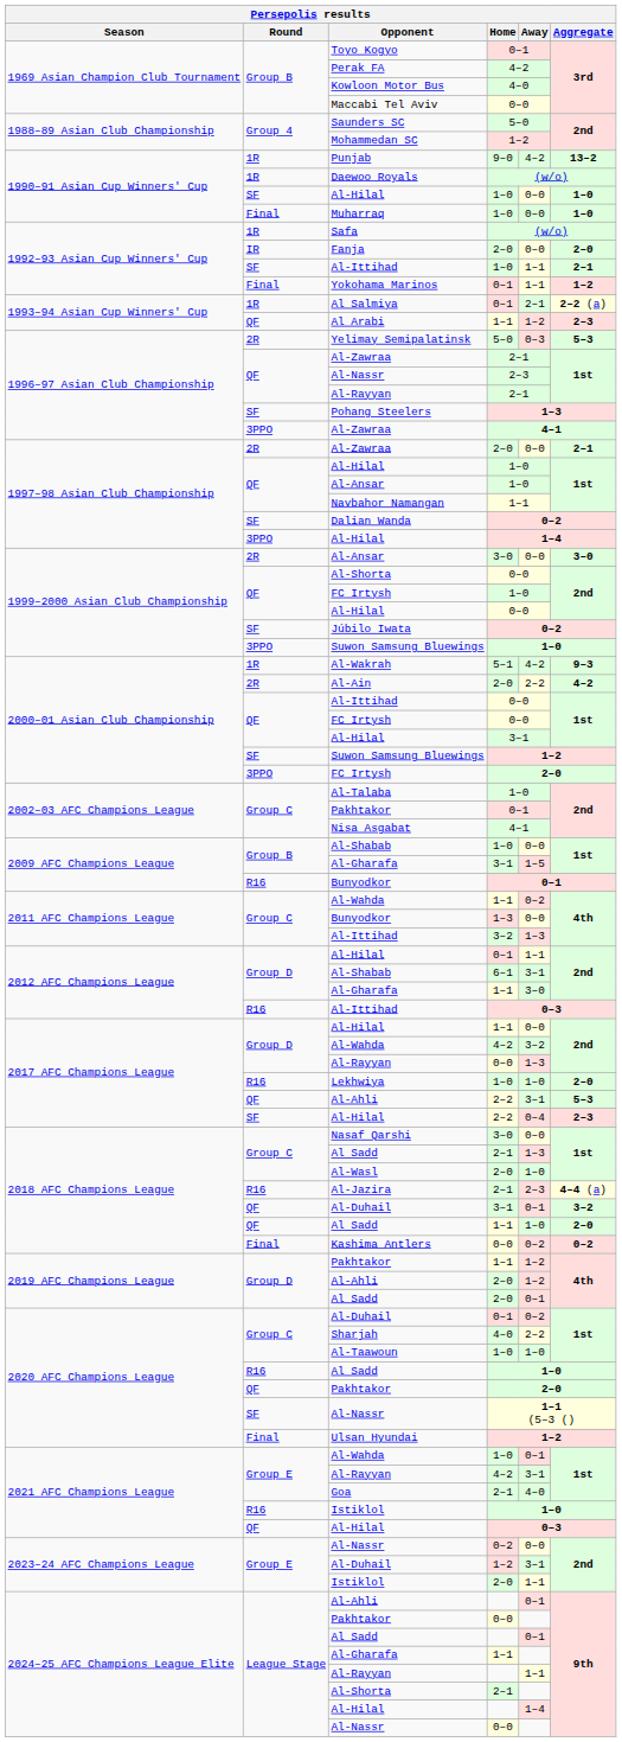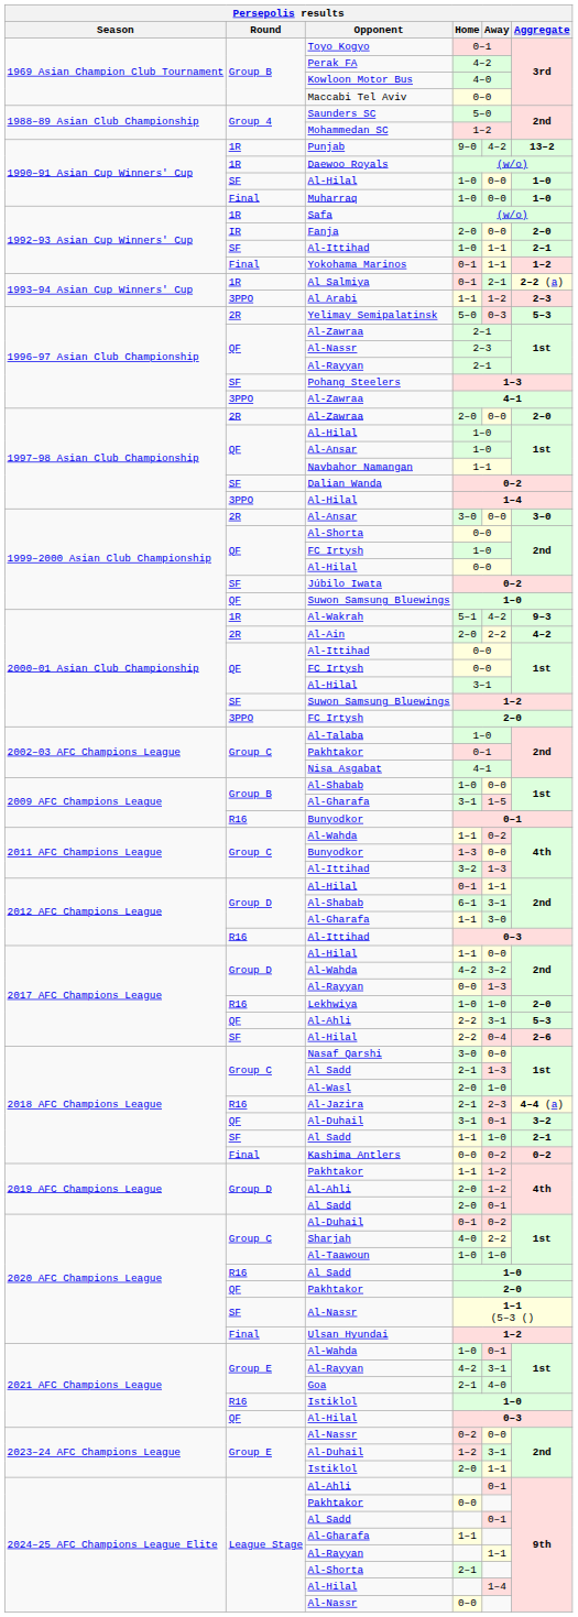 <table class="wikitable">
 <tr>
 <th colspan="6"><a href='#'>Persepolis</a> results</th>
 </tr>
 <tr>
 <th>Season</th>
 <th>Round</th>
 <th>Opponent</th>
 <th>Home</th>
 <th>Away</th>
 <th><a href='#'>Aggregate</a></th>
 </tr>
 <tr>
 <td rowspan="4"><a href='#'>1969 Asian Champion Club Tournament</a></td>
 <td rowspan="4"><a href='#'>Group B</a></td>
 <td> <a href='#'>Toyo Kogyo</a></td>
 <td colspan="2" bgcolor="#ffdddd" style="text-align:center;">0–1</td>
 <td rowspan="4" bgcolor="#ffdddd" style="text-align:center;"><strong>3rd</strong></td>
 </tr>
 <tr>
 <td> <a href='#'>Perak FA</a></td>
 <td colspan="2" bgcolor="#ddffdd" style="text-align:center;">4–2</td>
 </tr>
 <tr>
 <td> <a href='#'>Kowloon Motor Bus</a></td>
 <td colspan="2" bgcolor="#ddffdd" style="text-align:center;">4–0</td>
 </tr>
 <tr>
 <td>Maccabi Tel Aviv</td>
 <td colspan="2" bgcolor="#ffffdd" style="text-align:center;">0–0</td>
 </tr>
 <tr>
 <td rowspan="2"><a href='#'>1988–89 Asian Club Championship</a></td>
 <td rowspan="2"><a href='#'>Group 4</a></td>
 <td> <a href='#'>Saunders SC</a></td>
 <td colspan="2" bgcolor="#ddffdd" style="text-align:center;">5–0</td>
 <td rowspan="2" bgcolor="#ffdddd" style="text-align:center;"><strong>2nd</strong></td>
 </tr>
 <tr>
 <td> <a href='#'>Mohammedan SC</a></td>
 <td colspan="2" bgcolor="#ffdddd" style="text-align:center;">1–2</td>
 </tr>
 <tr>
 <td rowspan="4"><a href='#'>1990–91 Asian Cup Winners' Cup</a></td>
 <td><a href='#'>1R</a></td>
 <td> <a href='#'>Punjab</a></td>
 <td bgcolor="#ddffdd" style="text-align:center;">9–0</td>
 <td bgcolor="#ddffdd" style="text-align:center;">4–2</td>
 <td bgcolor="#ddffdd" style="text-align:center;"><strong>13–2</strong></td>
 </tr>
 <tr>
 <td><a href='#'>1R</a></td>
 <td> <a href='#'>Daewoo Royals</a></td>
 <td colspan="3" bgcolor="#ddffdd" style="text-align:center;"><a href='#'>(w/o)</a></td>
 </tr>
 <tr>
 <td><a href='#'>SF</a></td>
 <td> <a href='#'>Al-Hilal</a></td>
 <td bgcolor="#ddffdd" style="text-align:center;">1–0</td>
 <td bgcolor="#ffffdd" style="text-align:center;">0–0</td>
 <td bgcolor="#ddffdd" style="text-align:center;"><strong>1–0</strong></td>
 </tr>
 <tr>
 <td><a href='#'>Final</a></td>
 <td> <a href='#'>Muharraq</a></td>
 <td bgcolor="#ddffdd" style="text-align:center;">1–0</td>
 <td bgcolor="#ddffdd" style="text-align:center;">0–0</td>
 <td bgcolor="#ddffdd" style="text-align:center;"><strong>1–0</strong></td>
 </tr>
 <tr>
 <td rowspan="4"><a href='#'>1992–93 Asian Cup Winners' Cup</a></td>
 <td><a href='#'>1R</a></td>
 <td> <a href='#'>Safa</a></td>
 <td colspan="3" bgcolor="#ddffdd" style="text-align:center;"><a href='#'>(w/o)</a></td>
 </tr>
 <tr>
 <td><a href='#'>IR</a></td>
 <td> <a href='#'>Fanja</a></td>
 <td bgcolor="#ddffdd" style="text-align:center;">2–0</td>
 <td bgcolor="#ffffdd" style="text-align:center;">0–0</td>
 <td bgcolor="#ddffdd" style="text-align:center;"><strong>2–0</strong></td>
 </tr>
 <tr>
 <td><a href='#'>SF</a></td>
 <td> <a href='#'>Al-Ittihad</a></td>
 <td bgcolor="#ddffdd" style="text-align:center;">1–0</td>
 <td bgcolor="#ffffdd" style="text-align:center;">1–1</td>
 <td bgcolor="#ddffdd" style="text-align:center;"><strong>2–1</strong></td>
 </tr>
 <tr>
 <td><a href='#'>Final</a></td>
 <td> <a href='#'>Yokohama Marinos</a></td>
 <td bgcolor="#ffdddd" style="text-align:center;">0–1</td>
 <td bgcolor="#ffffdd" style="text-align:center;">1–1</td>
 <td bgcolor="#ffdddd" style="text-align:center;"><strong>1–2</strong></td>
 </tr>
 <tr>
 <td rowspan="2"><a href='#'>1993–94 Asian Cup Winners' Cup</a></td>
 <td><a href='#'>1R</a></td>
 <td> <a href='#'>Al Salmiya</a></td>
 <td bgcolor="#ffdddd" style="text-align:center;">0–1</td>
 <td bgcolor="#ddffdd" style="text-align:center;">2–1</td>
 <td bgcolor="#ffffdd" style="text-align:center;"><strong>2–2</strong> (<a href='#'>a</a>)</td>
 </tr>
 <tr>
-<td><a href='#'>QF</a></td>
+<td><a href='#'>3PPO</a></td>
 <td> <a href='#'>Al Arabi</a></td>
 <td bgcolor="#ffffdd" style="text-align:center;">1–1</td>
 <td bgcolor="#ffdddd" style="text-align:center;">1–2</td>
 <td bgcolor="#ffdddd" style="text-align:center;"><strong>2–3</strong></td>
 </tr>
 <tr>
 <td rowspan="6"><a href='#'>1996–97 Asian Club Championship</a></td>
 <td><a href='#'>2R</a></td>
 <td> <a href='#'>Yelimay Semipalatinsk</a></td>
 <td bgcolor="#ddffdd" style="text-align:center;">5–0</td>
 <td bgcolor="#ffdddd" style="text-align:center;">0–3</td>
 <td bgcolor="#ddffdd" style="text-align:center;"><strong>5–3</strong></td>
 </tr>
 <tr>
 <td rowspan="3"><a href='#'>QF</a></td>
 <td> <a href='#'>Al-Zawraa</a></td>
 <td colspan="2" bgcolor="#ddffdd" style="text-align:center;">2–1</td>
 <td rowspan="3" bgcolor="#ddffdd" style="text-align:center;"><strong>1st</strong></td>
 </tr>
 <tr>
 <td> <a href='#'>Al-Nassr</a></td>
 <td colspan="2" bgcolor="#ddffdd" style="text-align:center;">2–3</td>
 </tr>
 <tr>
 <td> <a href='#'>Al-Rayyan</a></td>
 <td colspan="2" bgcolor="#ddffdd" style="text-align:center;">2–1</td>
 </tr>
 <tr>
 <td><a href='#'>SF</a></td>
 <td> <a href='#'>Pohang Steelers</a></td>
 <td colspan="3" bgcolor="#ffdddd" style="text-align:center;"><strong>1–3</strong></td>
 </tr>
 <tr>
 <td><a href='#'>3PPO</a></td>
 <td> <a href='#'>Al-Zawraa</a></td>
 <td colspan="3" bgcolor="#ddffdd" style="text-align:center;"><strong>4–1</strong></td>
 </tr>
 <tr>
 <td rowspan="6"><a href='#'>1997–98 Asian Club Championship</a></td>
 <td><a href='#'>2R</a></td>
 <td> <a href='#'>Al-Zawraa</a></td>
 <td bgcolor="#ddffdd" style="text-align:center;">2–0</td>
 <td bgcolor="#ffffdd" style="text-align:center;">0–0</td>
-<td bgcolor="#ddffdd" style="text-align:center;"><strong>2–1</strong></td>
+<td bgcolor="#ddffdd" style="text-align:center;"><strong>2–0</strong></td>
 </tr>
 <tr>
 <td rowspan="3"><a href='#'>QF</a></td>
 <td> <a href='#'>Al-Hilal</a></td>
 <td colspan="2" bgcolor="#ddffdd" style="text-align:center;">1–0</td>
 <td rowspan="3" bgcolor="#ddffdd" style="text-align:center;"><strong>1st</strong></td>
 </tr>
 <tr>
 <td> <a href='#'>Al-Ansar</a></td>
 <td colspan="2" bgcolor="#ddffdd" style="text-align:center;">1–0</td>
 </tr>
 <tr>
 <td> <a href='#'>Navbahor Namangan</a></td>
 <td colspan="2" bgcolor="#ffffdd" style="text-align:center;">1–1</td>
 </tr>
 <tr>
 <td><a href='#'>SF</a></td>
 <td> <a href='#'>Dalian Wanda</a></td>
 <td colspan="3" bgcolor="#ffdddd" style="text-align:center;"><strong>0–2</strong></td>
 </tr>
 <tr>
 <td><a href='#'>3PPO</a></td>
 <td> <a href='#'>Al-Hilal</a></td>
 <td colspan="3" bgcolor="#ffdddd" style="text-align:center;"><strong>1–4</strong></td>
 </tr>
 <tr>
 <td rowspan="6"><a href='#'>1999–2000 Asian Club Championship</a></td>
 <td><a href='#'>2R</a></td>
 <td> <a href='#'>Al-Ansar</a></td>
 <td bgcolor="#ddffdd" style="text-align:center;">3–0</td>
 <td bgcolor="#ffffdd" style="text-align:center;">0–0</td>
 <td bgcolor="#ddffdd" style="text-align:center;"><strong>3–0</strong></td>
 </tr>
 <tr>
 <td rowspan="3"><a href='#'>QF</a></td>
 <td> <a href='#'>Al-Shorta</a></td>
 <td colspan="2" bgcolor="#ffffdd" style="text-align:center;">0–0</td>
 <td rowspan="3" bgcolor="#ddffdd" style="text-align:center;"><strong>2nd</strong></td>
 </tr>
 <tr>
 <td> <a href='#'>FC Irtysh</a></td>
 <td colspan="2" bgcolor="#ddffdd" style="text-align:center;">1–0</td>
 </tr>
 <tr>
 <td> <a href='#'>Al-Hilal</a></td>
 <td colspan="2" bgcolor="#ffffdd" style="text-align:center;">0–0</td>
 </tr>
 <tr>
 <td><a href='#'>SF</a></td>
 <td> <a href='#'>Júbilo Iwata</a></td>
 <td colspan="3" bgcolor="#ffdddd" style="text-align:center;"><strong>0–2</strong></td>
 </tr>
 <tr>
-<td><a href='#'>3PPO</a></td>
+<td><a href='#'>QF</a></td>
 <td> <a href='#'>Suwon Samsung Bluewings</a></td>
 <td colspan="3" bgcolor="#ddffdd" style="text-align:center;"><strong>1–0</strong></td>
 </tr>
 <tr>
 <td rowspan="7"><a href='#'>2000–01 Asian Club Championship</a></td>
 <td><a href='#'>1R</a></td>
 <td> <a href='#'>Al-Wakrah</a></td>
 <td bgcolor="#ddffdd" style="text-align:center;">5–1</td>
 <td bgcolor="#ddffdd" style="text-align:center;">4–2</td>
 <td bgcolor="#ddffdd" style="text-align:center;"><strong>9–3</strong></td>
 </tr>
 <tr>
 <td><a href='#'>2R</a></td>
 <td> <a href='#'>Al-Ain</a></td>
 <td bgcolor="#ddffdd" style="text-align:center;">2–0</td>
 <td bgcolor="#ffffdd" style="text-align:center;">2–2 </td>
 <td bgcolor="#ddffdd" style="text-align:center;"><strong>4–2</strong></td>
 </tr>
 <tr>
 <td rowspan="3"><a href='#'>QF</a></td>
 <td> <a href='#'>Al-Ittihad</a></td>
 <td colspan="2" bgcolor="#ffffdd" style="text-align:center;">0–0</td>
 <td rowspan="3" bgcolor="#ddffdd" style="text-align:center;"><strong>1st</strong></td>
 </tr>
 <tr>
 <td> <a href='#'>FC Irtysh</a></td>
 <td colspan="2" bgcolor="#ffffdd" style="text-align:center;">0–0</td>
 </tr>
 <tr>
 <td> <a href='#'>Al-Hilal</a></td>
 <td colspan="2" bgcolor="#ddffdd" style="text-align:center;">3–1</td>
 </tr>
 <tr>
 <td><a href='#'>SF</a></td>
 <td> <a href='#'>Suwon Samsung Bluewings</a></td>
 <td colspan="3" bgcolor="#ffdddd" style="text-align:center;"><strong>1–2</strong></td>
 </tr>
 <tr>
 <td><a href='#'>3PPO</a></td>
 <td> <a href='#'>FC Irtysh</a></td>
 <td colspan="3" bgcolor="#ddffdd" style="text-align:center;"><strong>2–0</strong></td>
 </tr>
 <tr>
 <td rowspan="3"><a href='#'>2002–03 AFC Champions League</a></td>
 <td rowspan="3"><a href='#'>Group C</a></td>
 <td> <a href='#'>Al-Talaba</a></td>
 <td colspan="2" bgcolor="#ddffdd" style="text-align:center;">1–0</td>
 <td rowspan="3" bgcolor="#ffdddd" style="text-align:center;"><strong>2nd</strong></td>
 </tr>
 <tr>
 <td> <a href='#'>Pakhtakor</a></td>
 <td colspan="2" bgcolor="#ffdddd" style="text-align:center;">0–1</td>
 </tr>
 <tr>
 <td> <a href='#'>Nisa Asgabat</a></td>
 <td colspan="2" bgcolor="#ddffdd" style="text-align:center;">4–1</td>
 </tr>
 <tr>
 <td rowspan="3"><a href='#'>2009 AFC Champions League</a></td>
 <td rowspan="2"><a href='#'>Group B</a></td>
 <td> <a href='#'>Al-Shabab</a></td>
 <td bgcolor="#ddffdd" style="text-align:center;">1–0</td>
 <td bgcolor="#ffffdd" style="text-align:center;">0–0</td>
 <td rowspan="2" bgcolor="#ddffdd" style="text-align:center;"><strong>1st</strong></td>
 </tr>
 <tr>
 <td> <a href='#'>Al-Gharafa</a></td>
 <td bgcolor="#ddffdd" style="text-align:center;">3–1</td>
 <td bgcolor="#ffdddd" style="text-align:center;">1–5</td>
 </tr>
 <tr>
 <td><a href='#'>R16</a></td>
 <td> <a href='#'>Bunyodkor</a></td>
 <td colspan="3" bgcolor="#ffdddd" style="text-align:center;"><strong>0–1</strong></td>
 </tr>
 <tr>
 <td rowspan="3"><a href='#'>2011 AFC Champions League</a></td>
 <td rowspan="3"><a href='#'>Group C</a></td>
 <td> <a href='#'>Al-Wahda</a></td>
 <td bgcolor="#ffffdd" style="text-align:center;">1–1</td>
 <td bgcolor="#ffdddd" style="text-align:center;">0–2</td>
 <td rowspan="3" bgcolor="#ddffdd" style="text-align:center;"><strong>4th</strong></td>
 </tr>
 <tr>
 <td> <a href='#'>Bunyodkor</a></td>
 <td bgcolor="#ffdddd" style="text-align:center;">1–3</td>
 <td bgcolor="#ffffdd" style="text-align:center;">0–0</td>
 </tr>
 <tr>
 <td> <a href='#'>Al-Ittihad</a></td>
 <td bgcolor="#ddffdd" style="text-align:center;">3–2</td>
 <td bgcolor="#ffdddd" style="text-align:center;">1–3</td>
 </tr>
 <tr>
 <td rowspan="4"><a href='#'>2012 AFC Champions League</a></td>
 <td rowspan="3"><a href='#'>Group D</a></td>
 <td> <a href='#'>Al-Hilal</a></td>
 <td bgcolor="#ffdddd" style="text-align:center;">0–1</td>
 <td bgcolor="#ffffdd" style="text-align:center;">1–1</td>
 <td rowspan="3" bgcolor="#ddffdd" style="text-align:center;"><strong>2nd</strong></td>
 </tr>
 <tr>
 <td> <a href='#'>Al-Shabab</a></td>
 <td bgcolor="#ddffdd" style="text-align:center;">6–1</td>
 <td bgcolor="#ddffdd" style="text-align:center;">3–1</td>
 </tr>
 <tr>
 <td> <a href='#'>Al-Gharafa</a></td>
 <td bgcolor="#ffffdd" style="text-align:center;">1–1</td>
 <td bgcolor="#ddffdd" style="text-align:center;">3–0</td>
 </tr>
 <tr>
 <td><a href='#'>R16</a></td>
 <td> <a href='#'>Al-Ittihad</a></td>
 <td colspan="3" bgcolor="#ffdddd" style="text-align:center;"><strong>0–3</strong></td>
 </tr>
 <tr>
 <td rowspan="6"><a href='#'>2017 AFC Champions League</a></td>
 <td rowspan="3"><a href='#'>Group D</a></td>
 <td> <a href='#'>Al-Hilal</a></td>
 <td bgcolor="#ffffdd" style="text-align:center;">1–1</td>
 <td bgcolor="#ffffdd" style="text-align:center;">0–0</td>
 <td rowspan="3" bgcolor="#ddffdd" style="text-align:center;"><strong>2nd</strong></td>
 </tr>
 <tr>
 <td> <a href='#'>Al-Wahda</a></td>
 <td bgcolor="#ddffdd" style="text-align:center;">4–2</td>
 <td bgcolor="#ddffdd" style="text-align:center;">3–2</td>
 </tr>
 <tr>
 <td> <a href='#'>Al-Rayyan</a></td>
 <td bgcolor="#ffffdd" style="text-align:center;">0–0</td>
 <td bgcolor="#ffdddd" style="text-align:center;">1–3</td>
 </tr>
 <tr>
 <td><a href='#'>R16</a></td>
 <td> <a href='#'>Lekhwiya</a></td>
 <td bgcolor="#ddffdd" style="text-align:center;">1–0</td>
 <td bgcolor="#ddffdd" style="text-align:center;">1–0</td>
 <td bgcolor="#ddffdd" style="text-align:center;"><strong>2–0</strong></td>
 </tr>
 <tr>
 <td><a href='#'>QF</a></td>
 <td> <a href='#'>Al-Ahli</a></td>
 <td bgcolor="#ffffdd" style="text-align:center;">2–2</td>
 <td bgcolor="#ddffdd" style="text-align:center;">3–1</td>
 <td bgcolor="#ddffdd" style="text-align:center;"><strong>5–3</strong></td>
 </tr>
 <tr>
 <td><a href='#'>SF</a></td>
 <td> <a href='#'>Al-Hilal</a></td>
 <td bgcolor="#ffffdd" style="text-align:center;">2–2</td>
 <td bgcolor="#ffdddd" style="text-align:center;">0–4</td>
-<td bgcolor="#ffdddd" style="text-align:center;"><strong>2–3</strong></td>
+<td bgcolor="#ffdddd" style="text-align:center;"><strong>2–6</strong></td>
 </tr>
 <tr>
 <td rowspan="7"><a href='#'>2018 AFC Champions League</a></td>
 <td rowspan="3"><a href='#'>Group C</a></td>
 <td> <a href='#'>Nasaf Qarshi</a></td>
 <td bgcolor="#ddffdd" style="text-align:center;">3–0</td>
 <td bgcolor="#ffffdd" style="text-align:center;">0–0</td>
 <td rowspan="3" bgcolor="#ddffdd" style="text-align:center;"><strong>1st</strong></td>
 </tr>
 <tr>
 <td> <a href='#'>Al Sadd</a></td>
 <td bgcolor="#ddffdd" style="text-align:center;">2–1</td>
 <td bgcolor="#ffdddd" style="text-align:center;">1–3</td>
 </tr>
 <tr>
 <td> <a href='#'>Al-Wasl</a></td>
 <td bgcolor="#ddffdd" style="text-align:center;">2–0</td>
 <td bgcolor="#ddffdd" style="text-align:center;">1–0</td>
 </tr>
 <tr>
 <td><a href='#'>R16</a></td>
 <td> <a href='#'>Al-Jazira</a></td>
 <td bgcolor="#ddffdd" style="text-align:center;">2–1</td>
 <td bgcolor="#ffdddd" style="text-align:center;">2–3</td>
 <td bgcolor="#ffffdd" style="text-align:center;"><strong>4–4</strong> (<a href='#'>a</a>)</td>
 </tr>
 <tr>
 <td><a href='#'>QF</a></td>
 <td> <a href='#'>Al-Duhail</a></td>
 <td bgcolor="#ddffdd" style="text-align:center;">3–1</td>
 <td bgcolor="#ffdddd" style="text-align:center;">0–1</td>
 <td bgcolor="#ddffdd" style="text-align:center;"><strong>3–2</strong></td>
 </tr>
 <tr>
-<td><a href='#'>QF</a></td>
+<td><a href='#'>SF</a></td>
 <td> <a href='#'>Al Sadd</a></td>
 <td bgcolor="#ffffdd" style="text-align:center;">1–1</td>
 <td bgcolor="#ddffdd" style="text-align:center;">1–0</td>
-<td bgcolor="#ddffdd" style="text-align:center;"><strong>2–0</strong></td>
+<td bgcolor="#ddffdd" style="text-align:center;"><strong>2–1</strong></td>
 </tr>
 <tr>
 <td><a href='#'>Final</a></td>
 <td> <a href='#'>Kashima Antlers</a></td>
 <td bgcolor="#ffffdd" style="text-align:center;">0–0</td>
 <td bgcolor="#ffdddd" style="text-align:center;">0–2</td>
 <td bgcolor="#ffdddd" style="text-align:center;"><strong>0–2</strong></td>
 </tr>
 <tr>
 <td rowspan="3"><a href='#'>2019 AFC Champions League</a></td>
 <td rowspan="3"><a href='#'>Group D</a></td>
 <td> <a href='#'>Pakhtakor</a></td>
 <td bgcolor="#ffffdd" style="text-align:center;">1–1</td>
 <td bgcolor="#ffdddd" style="text-align:center;">1–2</td>
 <td rowspan="3" bgcolor="#ffdddd" style="text-align:center;"><strong>4th</strong></td>
 </tr>
 <tr>
 <td> <a href='#'>Al-Ahli</a></td>
 <td bgcolor="#ddffdd" style="text-align:center;">2–0</td>
 <td bgcolor="#ffdddd" style="text-align:center;">1–2</td>
 </tr>
 <tr>
 <td> <a href='#'>Al Sadd</a></td>
 <td bgcolor="#ddffdd" style="text-align:center;">2–0</td>
 <td bgcolor="#ffdddd" style="text-align:center;">0–1</td>
 </tr>
 <tr>
 <td rowspan="7"><a href='#'>2020 AFC Champions League</a></td>
 <td rowspan="3"><a href='#'>Group C</a></td>
 <td> <a href='#'>Al-Duhail</a></td>
 <td bgcolor="#ffdddd" style="text-align:center;">0–1</td>
 <td bgcolor="#ffdddd" style="text-align:center;">0–2</td>
 <td rowspan="3" bgcolor="#ddffdd" style="text-align:center;"><strong>1st</strong></td>
 </tr>
 <tr>
 <td> <a href='#'>Sharjah</a></td>
 <td bgcolor="#ddffdd" style="text-align:center;">4–0</td>
 <td bgcolor="#ffffdd" style="text-align:center;">2–2</td>
 </tr>
 <tr>
 <td> <a href='#'>Al-Taawoun</a></td>
 <td bgcolor="#ddffdd" style="text-align:center;">1–0</td>
 <td bgcolor="#ddffdd" style="text-align:center;">1–0</td>
 </tr>
 <tr>
 <td><a href='#'>R16</a></td>
 <td> <a href='#'>Al Sadd</a></td>
 <td colspan="3" bgcolor="#ddffdd" style="text-align:center;"><strong>1–0</strong></td>
 </tr>
 <tr>
 <td><a href='#'>QF</a></td>
 <td> <a href='#'>Pakhtakor</a></td>
 <td colspan="3" bgcolor="#ddffdd" style="text-align:center;"><strong>2–0</strong></td>
 </tr>
 <tr>
 <td><a href='#'>SF</a></td>
 <td> <a href='#'>Al-Nassr</a></td>
 <td colspan="3" bgcolor="#ffffdd" style="text-align:center;"><strong>1–1</strong> <br>(5–3 ()</td>
 </tr>
 <tr>
 <td><a href='#'>Final</a></td>
 <td> <a href='#'>Ulsan Hyundai</a></td>
 <td colspan="3" bgcolor="#ffdddd" style="text-align:center;"><strong>1–2</strong></td>
 </tr>
 <tr>
 <td rowspan="5"><a href='#'>2021 AFC Champions League</a></td>
 <td rowspan="3"><a href='#'>Group E</a></td>
 <td> <a href='#'>Al-Wahda</a></td>
 <td bgcolor="#ddffdd" style="text-align:center;">1–0</td>
 <td bgcolor="#ffdddd" style="text-align:center;">0–1</td>
 <td rowspan="3" bgcolor="#ddffdd" style="text-align:center;"><strong>1st</strong></td>
 </tr>
 <tr>
 <td> <a href='#'>Al-Rayyan</a></td>
 <td bgcolor="#ddffdd" style="text-align:center;">4–2</td>
 <td bgcolor="#ddffdd" style="text-align:center;">3–1</td>
 </tr>
 <tr>
 <td> <a href='#'>Goa</a></td>
 <td bgcolor="#ddffdd" style="text-align:center;">2–1</td>
 <td bgcolor="#ddffdd" style="text-align:center;">4–0</td>
 </tr>
 <tr>
 <td><a href='#'>R16</a></td>
 <td> <a href='#'>Istiklol</a></td>
 <td colspan="3" bgcolor="#ddffdd" style="text-align:center;"><strong>1–0</strong></td>
 </tr>
 <tr>
 <td><a href='#'>QF</a></td>
 <td> <a href='#'>Al-Hilal</a></td>
 <td colspan="3" bgcolor="#ffdddd" style="text-align:center;"><strong>0–3</strong></td>
 </tr>
 <tr>
 <td rowspan="3"><a href='#'>2023–24 AFC Champions League</a></td>
 <td rowspan="3"><a href='#'>Group E</a></td>
 <td> <a href='#'>Al-Nassr</a></td>
 <td bgcolor="#ffdddd" style="text-align:center;">0–2</td>
 <td bgcolor="#ffffdd" style="text-align:center;">0–0</td>
 <td rowspan="3" bgcolor="#ddffdd" style="text-align:center;"><strong>2nd</strong></td>
 </tr>
 <tr>
 <td> <a href='#'>Al-Duhail</a></td>
 <td bgcolor="#ffdddd" style="text-align:center;">1–2</td>
 <td bgcolor="#ddffdd" style="text-align:center;">3–1</td>
 </tr>
 <tr>
 <td> <a href='#'>Istiklol</a></td>
 <td bgcolor="#ddffdd" style="text-align:center;">2–0</td>
 <td bgcolor="#ffffdd" style="text-align:center;">1–1</td>
 </tr>
 <tr>
 <td rowspan="8"><a href='#'>2024–25 AFC Champions League Elite</a></td>
 <td rowspan="8"><a href='#'>League Stage</a></td>
 <td> <a href='#'>Al-Ahli</a></td>
 <td></td>
 <td bgcolor="#ffdddd" style="text-align:center;">0–1</td>
 <td rowspan="8" bgcolor="#ffdddd" style="text-align:center;"><strong>9th</strong></td>
 </tr>
 <tr>
 <td> <a href='#'>Pakhtakor</a></td>
 <td bgcolor="#ffffdd" style="text-align:center;">0–0</td>
 <td></td>
 </tr>
 <tr>
 <td> <a href='#'>Al Sadd</a></td>
 <td></td>
 <td bgcolor="#ffdddd" style="text-align:center;">0–1</td>
 </tr>
 <tr>
 <td> <a href='#'>Al-Gharafa</a></td>
 <td bgcolor="#ffffdd" style="text-align:center;">1–1</td>
 <td></td>
 </tr>
 <tr>
 <td> <a href='#'>Al-Rayyan</a></td>
 <td></td>
 <td bgcolor="#ffffdd" style="text-align:center;">1–1</td>
 </tr>
 <tr>
 <td> <a href='#'>Al-Shorta</a></td>
 <td bgcolor="#ddffdd" style="text-align:center;">2–1</td>
 <td></td>
 </tr>
 <tr>
 <td> <a href='#'>Al-Hilal</a></td>
 <td></td>
 <td bgcolor="#ffdddd" style="text-align:center;">1–4</td>
 </tr>
 <tr>
 <td> <a href='#'>Al-Nassr</a></td>
 <td bgcolor="#ffffdd" style="text-align:center;">0–0</td>
 <td></td>
 </tr>
 </table>
